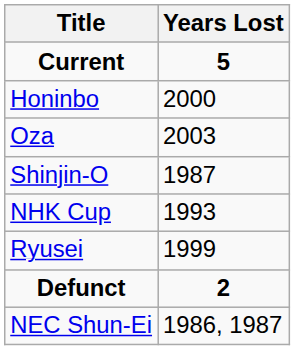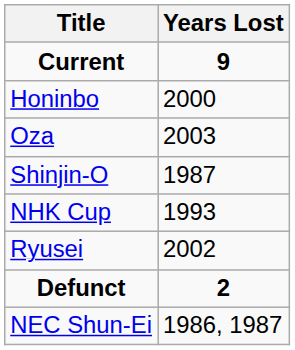 <table class="wikitable">
 <tr>
 <th>Title</th>
 <th>Years Lost</th>
 </tr>
 <tr>
 <td align="center"><strong>Current</strong></td>
-<td align="center"><strong>5</strong></td>
+<td align="center"><strong>9</strong></td>
 </tr>
 <tr>
 <td> <a href='#'>Honinbo</a></td>
 <td>2000</td>
 </tr>
 <tr>
 <td> <a href='#'>Oza</a></td>
 <td>2003</td>
 </tr>
 <tr>
 <td> <a href='#'>Shinjin-O</a></td>
 <td>1987</td>
 </tr>
 <tr>
 <td> <a href='#'>NHK Cup</a></td>
 <td>1993</td>
 </tr>
 <tr>
 <td> <a href='#'>Ryusei</a></td>
-<td>1999</td>
+<td>2002</td>
 </tr>
 <tr>
 <td align="center"><strong>Defunct</strong></td>
 <td align="center"><strong>2</strong></td>
 </tr>
 <tr>
 <td> <a href='#'>NEC Shun-Ei</a></td>
 <td>1986, 1987</td>
 </tr>
 </table>
